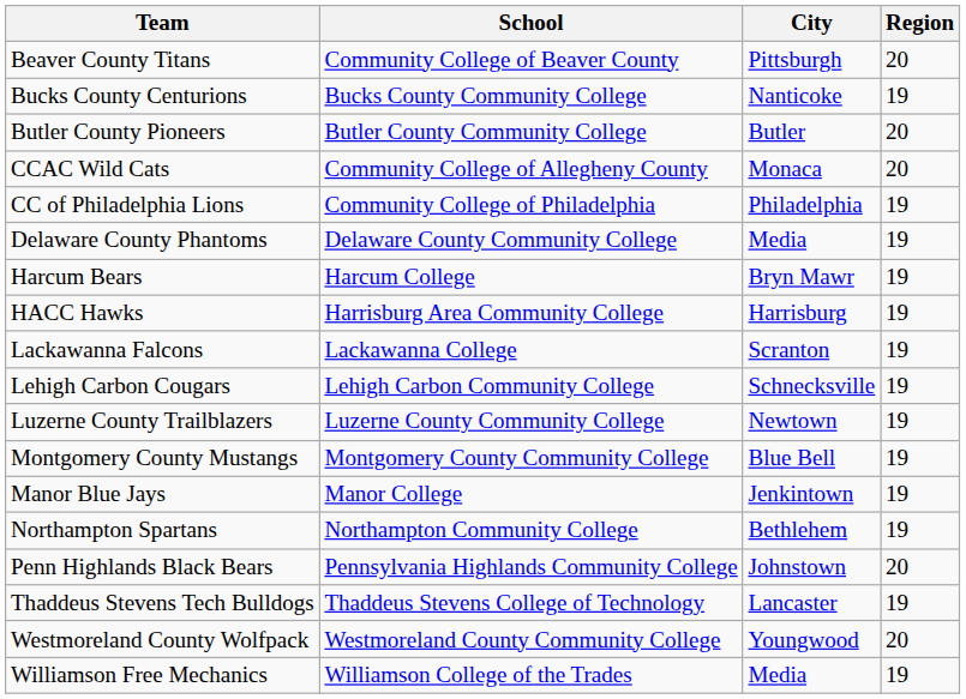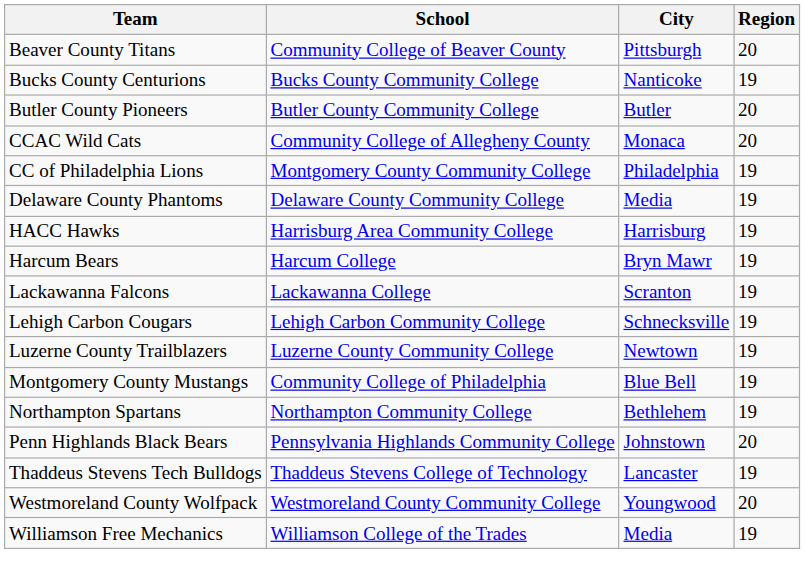 <table class="sortable wikitable">
 <tr>
 <th>Team</th>
 <th>School</th>
 <th>City</th>
 <th>Region</th>
 </tr>
 <tr>
 <td>Beaver County Titans</td>
 <td><a href='#'>Community College of Beaver County</a></td>
 <td><a href='#'>Pittsburgh</a></td>
 <td>20</td>
 </tr>
 <tr>
 <td>Bucks County Centurions</td>
 <td><a href='#'>Bucks County Community College</a></td>
 <td><a href='#'>Nanticoke</a></td>
 <td>19</td>
 </tr>
 <tr>
 <td>Butler County Pioneers</td>
 <td><a href='#'>Butler County Community College</a></td>
 <td><a href='#'>Butler</a></td>
 <td>20</td>
 </tr>
 <tr>
 <td>CCAC Wild Cats</td>
 <td><a href='#'>Community College of Allegheny County</a></td>
 <td><a href='#'>Monaca</a></td>
 <td>20</td>
 </tr>
 <tr>
 <td>CC of Philadelphia Lions</td>
-<td><a href='#'>Community College of Philadelphia</a></td>
+<td><a href='#'>Montgomery County Community College</a></td>
 <td><a href='#'>Philadelphia</a></td>
 <td>19</td>
 </tr>
 <tr>
 <td>Delaware County Phantoms</td>
 <td><a href='#'>Delaware County Community College</a></td>
 <td><a href='#'>Media</a></td>
 <td>19</td>
 </tr>
 <tr>
+<td>HACC Hawks</td>
+<td><a href='#'>Harrisburg Area Community College</a></td>
+<td><a href='#'>Harrisburg</a></td>
+<td>19</td>
+</tr>
+<tr>
 <td>Harcum Bears</td>
 <td><a href='#'>Harcum College</a></td>
 <td><a href='#'>Bryn Mawr</a></td>
-<td>19</td>
-</tr>
-<tr>
-<td>HACC Hawks</td>
-<td><a href='#'>Harrisburg Area Community College</a></td>
-<td><a href='#'>Harrisburg</a></td>
 <td>19</td>
 </tr>
 <tr>
 <td>Lackawanna Falcons</td>
 <td><a href='#'>Lackawanna College</a></td>
 <td><a href='#'>Scranton</a></td>
 <td>19</td>
 </tr>
 <tr>
 <td>Lehigh Carbon Cougars</td>
 <td><a href='#'>Lehigh Carbon Community College</a></td>
 <td><a href='#'>Schnecksville</a></td>
 <td>19</td>
 </tr>
 <tr>
 <td>Luzerne County Trailblazers</td>
 <td><a href='#'>Luzerne County Community College</a></td>
 <td><a href='#'>Newtown</a></td>
 <td>19</td>
 </tr>
 <tr>
 <td>Montgomery County Mustangs</td>
-<td><a href='#'>Montgomery County Community College</a></td>
+<td><a href='#'>Community College of Philadelphia</a></td>
 <td><a href='#'>Blue Bell</a></td>
-<td>19</td>
-</tr>
-<tr>
-<td>Manor Blue Jays</td>
-<td><a href='#'>Manor College</a></td>
-<td><a href='#'>Jenkintown</a></td>
 <td>19</td>
 </tr>
 <tr>
 <td>Northampton Spartans</td>
 <td><a href='#'>Northampton Community College</a></td>
 <td><a href='#'>Bethlehem</a></td>
 <td>19</td>
 </tr>
 <tr>
 <td>Penn Highlands Black Bears</td>
 <td><a href='#'>Pennsylvania Highlands Community College</a></td>
 <td><a href='#'>Johnstown</a></td>
 <td>20</td>
 </tr>
 <tr>
 <td>Thaddeus Stevens Tech Bulldogs</td>
 <td><a href='#'>Thaddeus Stevens College of Technology</a></td>
 <td><a href='#'>Lancaster</a></td>
 <td>19</td>
 </tr>
 <tr>
 <td>Westmoreland County Wolfpack</td>
 <td><a href='#'>Westmoreland County Community College</a></td>
 <td><a href='#'>Youngwood</a></td>
 <td>20</td>
 </tr>
 <tr>
 <td>Williamson Free Mechanics</td>
 <td><a href='#'>Williamson College of the Trades</a></td>
 <td><a href='#'>Media</a></td>
 <td>19</td>
 </tr>
 </table>
